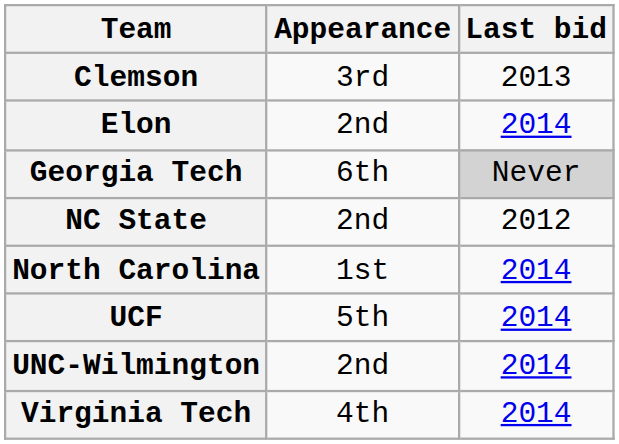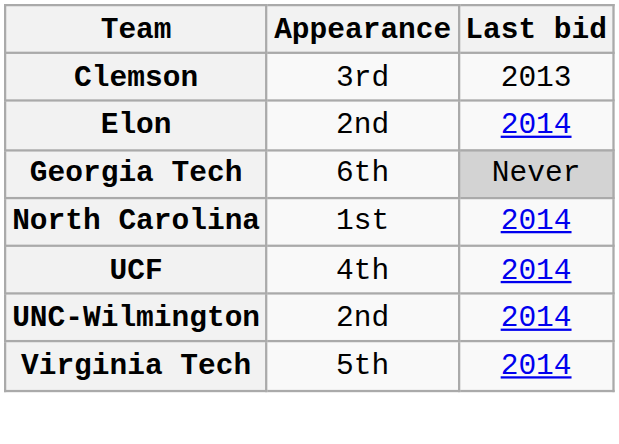 <table class="wikitable sortable" style="text-align:center">
 <tr>
 <th>Team</th>
 <th>Appearance</th>
 <th>Last bid</th>
 </tr>
 <tr>
 <th>Clemson</th>
 <td>3rd</td>
 <td>2013</td>
 </tr>
 <tr>
 <th>Elon</th>
 <td>2nd</td>
 <td><a href='#'>2014</a></td>
 </tr>
 <tr>
 <th>Georgia Tech</th>
 <td>6th</td>
 <td style="background: lightgrey;">Never</td>
 </tr>
 <tr>
-<th>NC State</th>
-<td>2nd</td>
-<td>2012</td>
-</tr>
-<tr>
 <th>North Carolina</th>
 <td>1st</td>
 <td><a href='#'>2014</a></td>
 </tr>
 <tr>
 <th>UCF</th>
-<td>5th</td>
+<td>4th</td>
 <td><a href='#'>2014</a></td>
 </tr>
 <tr>
 <th>UNC-Wilmington</th>
 <td>2nd</td>
 <td><a href='#'>2014</a></td>
 </tr>
 <tr>
 <th>Virginia Tech</th>
-<td>4th</td>
+<td>5th</td>
 <td><a href='#'>2014</a></td>
 </tr>
 </table>
